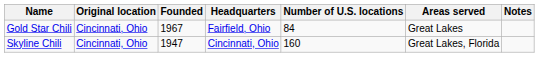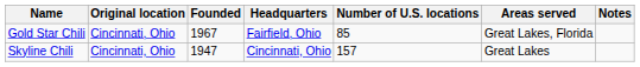 <table class="wikitable sortable">
 <tr>
 <th>Name</th>
 <th>Original location</th>
 <th>Founded</th>
 <th>Headquarters</th>
 <th data-sort-type="number">Number of U.S. locations</th>
 <th>Areas served</th>
 <th>Notes</th>
 </tr>
 <tr>
 <td><a href='#'>Gold Star Chili</a></td>
 <td><a href='#'>Cincinnati, Ohio</a></td>
 <td>1967</td>
 <td><a href='#'>Fairfield, Ohio</a></td>
-<td>84</td>
-<td>Great Lakes</td>
+<td>85</td>
+<td>Great Lakes, Florida</td>
 <td></td>
 </tr>
 <tr>
 <td><a href='#'>Skyline Chili</a></td>
 <td><a href='#'>Cincinnati, Ohio</a></td>
 <td>1947</td>
 <td><a href='#'>Cincinnati, Ohio</a></td>
-<td>160</td>
-<td>Great Lakes, Florida</td>
+<td>157</td>
+<td>Great Lakes</td>
 <td></td>
 </tr>
 </table>
